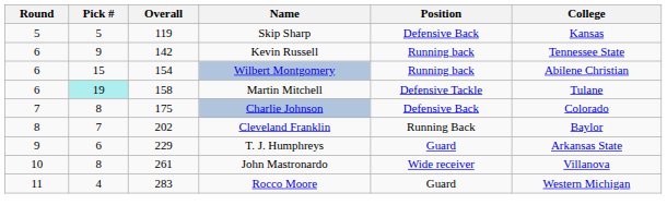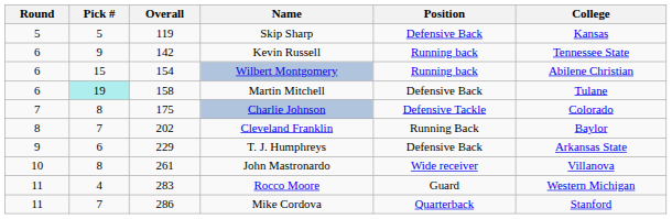 <table class="wikitable sortable sortable" style="width: 100%; text-align:center">
 <tr>
 <th>Round</th>
 <th>Pick #</th>
 <th>Overall</th>
 <th>Name</th>
 <th>Position</th>
 <th>College</th>
 </tr>
 <tr>
 <td>5</td>
 <td>5</td>
 <td>119</td>
 <td>Skip Sharp</td>
 <td><a href='#'>Defensive Back</a></td>
 <td><a href='#'>Kansas</a></td>
 </tr>
 <tr>
 <td>6</td>
 <td>9</td>
 <td>142</td>
 <td>Kevin Russell</td>
 <td><a href='#'>Running back</a></td>
 <td><a href='#'>Tennessee State</a></td>
 </tr>
 <tr>
 <td>6</td>
 <td>15</td>
 <td>154</td>
 <td bgcolor=lightsteelblue><a href='#'>Wilbert Montgomery</a></td>
 <td><a href='#'>Running back</a></td>
 <td><a href='#'>Abilene Christian</a></td>
 </tr>
 <tr>
 <td>6</td>
 <td style="background: paleturquoise;">19</td>
 <td>158</td>
 <td>Martin Mitchell</td>
-<td><a href='#'>Defensive Tackle</a></td>
+<td>Defensive Back</td>
 <td><a href='#'>Tulane</a></td>
 </tr>
 <tr>
 <td>7</td>
 <td>8</td>
 <td>175</td>
 <td bgcolor=lightsteelblue><a href='#'>Charlie Johnson</a></td>
-<td><a href='#'>Defensive Back</a></td>
+<td><a href='#'>Defensive Tackle</a></td>
 <td><a href='#'>Colorado</a></td>
 </tr>
 <tr>
 <td>8</td>
 <td>7</td>
 <td>202</td>
 <td><a href='#'>Cleveland Franklin</a></td>
 <td>Running Back</td>
 <td><a href='#'>Baylor</a></td>
 </tr>
 <tr>
 <td>9</td>
 <td>6</td>
 <td>229</td>
 <td>T. J. Humphreys</td>
-<td><a href='#'>Guard</a></td>
+<td>Defensive Back</td>
 <td><a href='#'>Arkansas State</a></td>
 </tr>
 <tr>
 <td>10</td>
 <td>8</td>
 <td>261</td>
 <td>John Mastronardo</td>
 <td><a href='#'>Wide receiver</a></td>
 <td><a href='#'>Villanova</a></td>
 </tr>
 <tr>
 <td>11</td>
 <td>4</td>
 <td>283</td>
 <td><a href='#'>Rocco Moore</a></td>
 <td>Guard</td>
 <td><a href='#'>Western Michigan</a></td>
 </tr>
+<tr>
+<td>11</td>
+<td>7</td>
+<td>286</td>
+<td>Mike Cordova</td>
+<td><a href='#'>Quarterback</a></td>
+<td><a href='#'>Stanford</a></td>
+</tr>
 </table>
